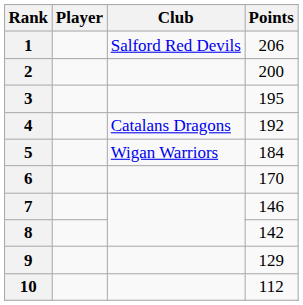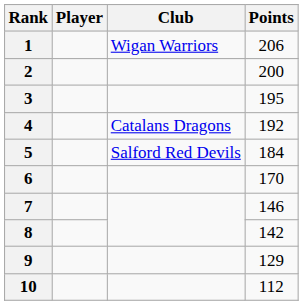 <table class="wikitable" style="text-align:center">
 <tr>
 <th>Rank</th>
 <th>Player</th>
 <th>Club</th>
 <th>Points</th>
 </tr>
 <tr>
 <th>1</th>
 <td align="left"></td>
-<td align="left"> <a href='#'>Salford Red Devils</a></td>
+<td align="left"> <a href='#'>Wigan Warriors</a></td>
 <td>206</td>
 </tr>
 <tr>
 <th>2</th>
 <td align="left"></td>
 <td align="left"></td>
 <td>200</td>
 </tr>
 <tr>
 <th>3</th>
 <td align="left"></td>
 <td align="left"></td>
 <td>195</td>
 </tr>
 <tr>
 <th>4</th>
 <td align="left"></td>
 <td align="left"> <a href='#'>Catalans Dragons </a></td>
 <td>192</td>
 </tr>
 <tr>
 <th>5</th>
 <td align="left"></td>
-<td align="left"> <a href='#'>Wigan Warriors</a></td>
+<td align="left"> <a href='#'>Salford Red Devils</a></td>
 <td>184</td>
 </tr>
 <tr>
 <th>6</th>
 <td align="left"></td>
 <td align="left"></td>
 <td>170</td>
 </tr>
 <tr>
 <th>7</th>
 <td align="left"></td>
 <td align="left"Rowspan=2></td>
 <td>146</td>
 </tr>
 <tr>
 <th>8</th>
 <td align="left"></td>
 <td>142</td>
 </tr>
 <tr>
 <th>9</th>
 <td align="left"></td>
 <td align="left"></td>
 <td>129</td>
 </tr>
 <tr>
 <th>10</th>
 <td align="left"></td>
 <td align="left"></td>
 <td>112</td>
 </tr>
 </table>
